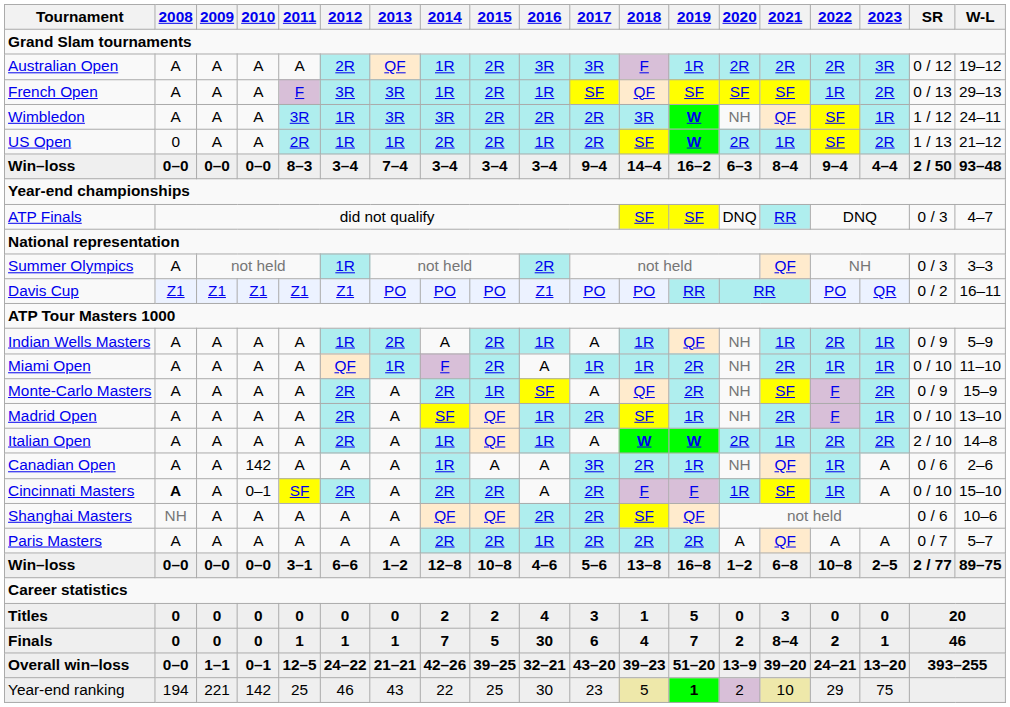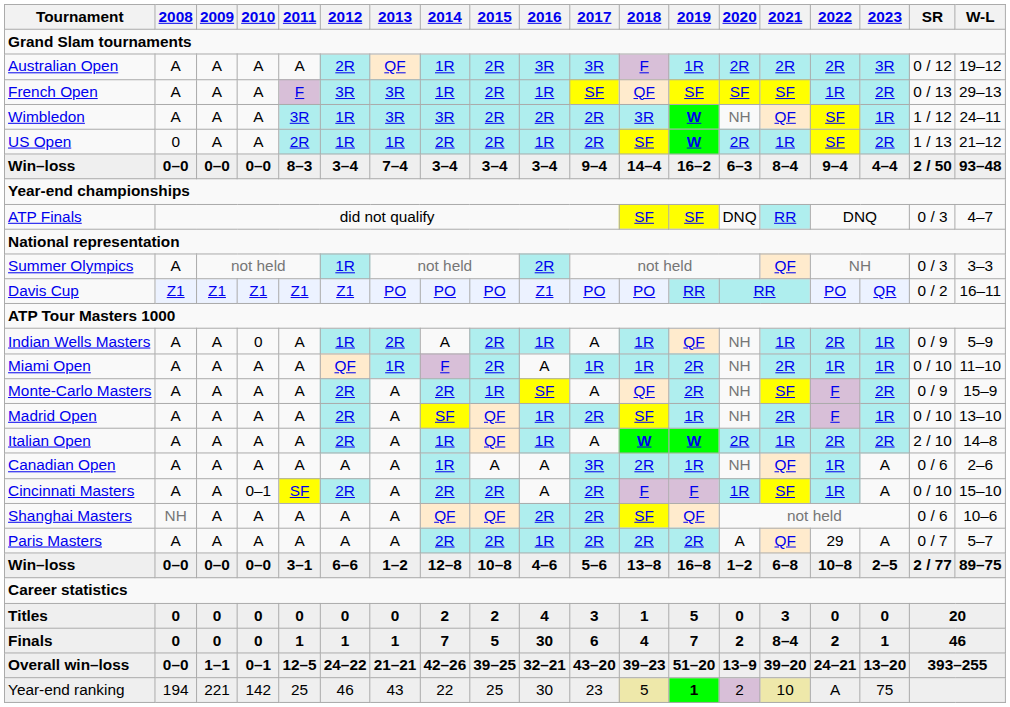 <table class="wikitable nowrap" style=text-align:center;font-size:97%>
 <tr>
 <th>Tournament</th>
 <th><a href='#'>2008</a></th>
 <th><a href='#'>2009</a></th>
 <th><a href='#'>2010</a></th>
 <th><a href='#'>2011</a></th>
 <th><a href='#'>2012</a></th>
 <th><a href='#'>2013</a></th>
 <th><a href='#'>2014</a></th>
 <th><a href='#'>2015</a></th>
 <th><a href='#'>2016</a></th>
 <th><a href='#'>2017</a></th>
 <th><a href='#'>2018</a></th>
 <th><a href='#'>2019</a></th>
 <th><a href='#'>2020</a></th>
 <th><a href='#'>2021</a></th>
 <th><a href='#'>2022</a></th>
 <th><a href='#'>2023</a></th>
 <th>SR</th>
 <th>W-L</th>
 </tr>
 <tr>
 <td colspan="19" align="left"><strong>Grand Slam tournaments</strong></td>
 </tr>
 <tr>
 <td align=left><a href='#'>Australian Open</a></td>
 <td>A</td>
 <td>A</td>
 <td>A</td>
 <td>A</td>
 <td bgcolor=afeeee><a href='#'>2R</a></td>
 <td bgcolor=ffebcd><a href='#'>QF</a></td>
 <td bgcolor=afeeee><a href='#'>1R</a></td>
 <td bgcolor=afeeee><a href='#'>2R</a></td>
 <td bgcolor=afeeee><a href='#'>3R</a></td>
 <td bgcolor=afeeee><a href='#'>3R</a></td>
 <td bgcolor=thistle><a href='#'>F</a></td>
 <td bgcolor=afeeee><a href='#'>1R</a></td>
 <td bgcolor=afeeee><a href='#'>2R</a></td>
 <td bgcolor=afeeee><a href='#'>2R</a></td>
 <td bgcolor=afeeee><a href='#'>2R</a></td>
 <td bgcolor=afeeee><a href='#'>3R</a></td>
 <td>0 / 12</td>
 <td>19–12</td>
 </tr>
 <tr>
 <td align=left><a href='#'>French Open</a></td>
 <td>A</td>
 <td>A</td>
 <td>A</td>
 <td bgcolor=thistle><a href='#'>F</a></td>
 <td bgcolor=afeeee><a href='#'>3R</a></td>
 <td bgcolor=afeeee><a href='#'>3R</a></td>
 <td bgcolor=afeeee><a href='#'>1R</a></td>
 <td bgcolor=afeeee><a href='#'>2R</a></td>
 <td bgcolor=afeeee><a href='#'>1R</a></td>
 <td bgcolor=yellow><a href='#'>SF</a></td>
 <td bgcolor=ffebcd><a href='#'>QF</a></td>
 <td bgcolor=yellow><a href='#'>SF</a></td>
 <td bgcolor=yellow><a href='#'>SF</a></td>
 <td bgcolor=yellow><a href='#'>SF</a></td>
 <td bgcolor=afeeee><a href='#'>1R</a></td>
 <td bgcolor=afeeee><a href='#'>2R</a></td>
 <td>0 / 13</td>
 <td>29–13</td>
 </tr>
 <tr>
 <td align=left><a href='#'>Wimbledon</a></td>
 <td>A</td>
 <td>A</td>
 <td>A</td>
 <td bgcolor=afeeee><a href='#'>3R</a></td>
 <td bgcolor=afeeee><a href='#'>1R</a></td>
 <td bgcolor=afeeee><a href='#'>3R</a></td>
 <td bgcolor=afeeee><a href='#'>3R</a></td>
 <td bgcolor=afeeee><a href='#'>2R</a></td>
 <td bgcolor=afeeee><a href='#'>2R</a></td>
 <td bgcolor=afeeee><a href='#'>2R</a></td>
 <td bgcolor=afeeee><a href='#'>3R</a></td>
 <td bgcolor=lime><strong><a href='#'>W</a></strong></td>
 <td style=color:#767676>NH</td>
 <td bgcolor=ffebcd><a href='#'>QF</a></td>
 <td bgcolor=yellow><a href='#'>SF</a></td>
 <td bgcolor=afeeee><a href='#'>1R</a></td>
 <td>1 / 12</td>
 <td>24–11</td>
 </tr>
 <tr>
 <td align=left><a href='#'>US Open</a></td>
 <td>0</td>
 <td>A</td>
 <td>A</td>
 <td bgcolor=afeeee><a href='#'>2R</a></td>
 <td bgcolor=afeeee><a href='#'>1R</a></td>
 <td bgcolor=afeeee><a href='#'>1R</a></td>
 <td bgcolor=afeeee><a href='#'>2R</a></td>
 <td bgcolor=afeeee><a href='#'>2R</a></td>
 <td bgcolor=afeeee><a href='#'>1R</a></td>
 <td bgcolor=afeeee><a href='#'>2R</a></td>
 <td bgcolor=yellow><a href='#'>SF</a></td>
 <td bgcolor=lime><strong><a href='#'>W</a></strong></td>
 <td bgcolor=afeeee><a href='#'>2R</a></td>
 <td bgcolor=afeeee><a href='#'>1R</a></td>
 <td bgcolor=yellow><a href='#'>SF</a></td>
 <td bgcolor=afeeee><a href='#'>2R</a></td>
 <td>1 / 13</td>
 <td>21–12</td>
 </tr>
 <tr style=font-weight:bold;background:#efefef>
 <td align=left>Win–loss</td>
 <td>0–0</td>
 <td>0–0</td>
 <td>0–0</td>
 <td>8–3</td>
 <td>3–4</td>
 <td>7–4</td>
 <td>3–4</td>
 <td>3–4</td>
 <td>3–4</td>
 <td>9–4</td>
 <td>14–4</td>
 <td>16–2</td>
 <td>6–3</td>
 <td>8–4</td>
 <td>9–4</td>
 <td>4–4</td>
 <td>2 / 50</td>
 <td>93–48</td>
 </tr>
 <tr>
 <td colspan="19" align="left"><strong>Year-end championships</strong></td>
 </tr>
 <tr>
 <td align=left><a href='#'>ATP Finals</a></td>
 <td colspan=10>did not qualify</td>
 <td bgcolor=yellow><a href='#'>SF</a></td>
 <td bgcolor=yellow><a href='#'>SF</a></td>
 <td>DNQ</td>
 <td bgcolor=afeeee><a href='#'>RR</a></td>
 <td colspan=2>DNQ</td>
 <td>0 / 3</td>
 <td>4–7</td>
 </tr>
 <tr>
 <td colspan="19" align="left"><strong>National representation</strong></td>
 </tr>
 <tr>
 <td align=left><a href='#'>Summer Olympics</a></td>
 <td>A</td>
 <td colspan=3 style=color:#767676>not held</td>
 <td bgcolor=afeeee><a href='#'>1R</a></td>
 <td colspan=3 style=color:#767676>not held</td>
 <td bgcolor=afeeee><a href='#'>2R</a></td>
 <td colspan=4 style=color:#767676>not held</td>
 <td bgcolor=ffebcd><a href='#'>QF</a></td>
 <td colspan=2 style=color:#767676>NH</td>
 <td>0 / 3</td>
 <td>3–3</td>
 </tr>
 <tr>
 <td align=left><a href='#'>Davis Cup</a></td>
 <td bgcolor=ecf2ff><a href='#'>Z1</a></td>
 <td bgcolor=ecf2ff><a href='#'>Z1</a></td>
 <td bgcolor=ecf2ff><a href='#'>Z1</a></td>
 <td bgcolor=ecf2ff><a href='#'>Z1</a></td>
 <td bgcolor=ecf2ff><a href='#'>Z1</a></td>
 <td bgcolor=ecf2ff><a href='#'>PO</a></td>
 <td bgcolor=ecf2ff><a href='#'>PO</a></td>
 <td bgcolor=ecf2ff><a href='#'>PO</a></td>
 <td bgcolor=ecf2ff><a href='#'>Z1</a></td>
 <td bgcolor=ecf2ff><a href='#'>PO</a></td>
 <td bgcolor=ecf2ff><a href='#'>PO</a></td>
 <td bgcolor=afeeee><a href='#'>RR</a></td>
 <td colspan=2 bgcolor=afeeee><a href='#'>RR</a></td>
 <td bgcolor=ecf2ff><a href='#'>PO</a></td>
 <td bgcolor=ecf2ff><a href='#'>QR</a></td>
 <td>0 / 2</td>
 <td>16–11</td>
 </tr>
 <tr>
 <td colspan="19" align="left"><strong>ATP Tour Masters 1000</strong></td>
 </tr>
 <tr>
 <td align=left><a href='#'>Indian Wells Masters</a></td>
 <td>A</td>
 <td>A</td>
-<td>A</td>
+<td>0</td>
 <td>A</td>
 <td bgcolor=afeeee><a href='#'>1R</a></td>
 <td bgcolor=afeeee><a href='#'>2R</a></td>
 <td>A</td>
 <td bgcolor=afeeee><a href='#'>2R</a></td>
 <td bgcolor=afeeee><a href='#'>1R</a></td>
 <td>A</td>
 <td bgcolor=afeeee><a href='#'>1R</a></td>
 <td bgcolor=ffebcd><a href='#'>QF</a></td>
 <td style="color:#767676">NH</td>
 <td bgcolor=afeeee><a href='#'>1R</a></td>
 <td bgcolor=afeeee><a href='#'>2R</a></td>
 <td bgcolor=afeeee><a href='#'>1R</a></td>
 <td>0 / 9</td>
 <td>5–9</td>
 </tr>
 <tr>
 <td align=left><a href='#'>Miami Open</a></td>
 <td>A</td>
 <td>A</td>
 <td>A</td>
 <td>A</td>
 <td bgcolor=ffebcd><a href='#'>QF</a></td>
 <td bgcolor=afeeee><a href='#'>1R</a></td>
 <td bgcolor=thistle><a href='#'>F</a></td>
 <td bgcolor=afeeee><a href='#'>2R</a></td>
 <td>A</td>
 <td bgcolor=afeeee><a href='#'>1R</a></td>
 <td bgcolor=afeeee><a href='#'>1R</a></td>
 <td bgcolor=afeeee><a href='#'>2R</a></td>
 <td style=color:#767676>NH</td>
 <td bgcolor=afeeee><a href='#'>2R</a></td>
 <td bgcolor=afeeee><a href='#'>1R</a></td>
 <td bgcolor=afeeee><a href='#'>1R</a></td>
 <td>0 / 10</td>
 <td>11–10</td>
 </tr>
 <tr>
 <td align=left><a href='#'>Monte-Carlo Masters</a></td>
 <td>A</td>
 <td>A</td>
 <td>A</td>
 <td>A</td>
 <td bgcolor=afeeee><a href='#'>2R</a></td>
 <td>A</td>
 <td bgcolor=afeeee><a href='#'>2R</a></td>
 <td bgcolor=afeeee><a href='#'>1R</a></td>
 <td bgcolor=yellow><a href='#'>SF</a></td>
 <td>A</td>
 <td bgcolor=ffebcd><a href='#'>QF</a></td>
 <td bgcolor=afeeee><a href='#'>2R</a></td>
 <td style=color:#767676>NH</td>
 <td bgcolor=yellow><a href='#'>SF</a></td>
 <td style="background:thistle;"><a href='#'>F</a></td>
 <td bgcolor=afeeee><a href='#'>2R</a></td>
 <td>0 / 9</td>
 <td>15–9</td>
 </tr>
 <tr>
 <td align=left><a href='#'>Madrid Open</a></td>
 <td>A</td>
 <td>A</td>
 <td>A</td>
 <td>A</td>
 <td bgcolor=afeeee><a href='#'>2R</a></td>
 <td>A</td>
 <td bgcolor=yellow><a href='#'>SF</a></td>
 <td bgcolor=ffebcd><a href='#'>QF</a></td>
 <td bgcolor=afeeee><a href='#'>1R</a></td>
 <td bgcolor=afeeee><a href='#'>2R</a></td>
 <td bgcolor=yellow><a href='#'>SF</a></td>
 <td bgcolor=afeeee><a href='#'>1R</a></td>
 <td style=color:#767676>NH</td>
 <td bgcolor=afeeee><a href='#'>2R</a></td>
 <td style="background:thistle;"><a href='#'>F</a></td>
 <td bgcolor=afeeee><a href='#'>1R</a></td>
 <td>0 / 10</td>
 <td>13–10</td>
 </tr>
 <tr>
 <td align=left><a href='#'>Italian Open</a></td>
 <td>A</td>
 <td>A</td>
 <td>A</td>
 <td>A</td>
 <td bgcolor=afeeee><a href='#'>2R</a></td>
 <td>A</td>
 <td bgcolor=afeeee><a href='#'>1R</a></td>
 <td bgcolor=ffebcd><a href='#'>QF</a></td>
 <td bgcolor=afeeee><a href='#'>1R</a></td>
 <td>A</td>
 <td bgcolor=lime><strong><a href='#'>W</a></strong></td>
 <td bgcolor=lime><strong><a href='#'>W</a></strong></td>
 <td bgcolor=afeeee><a href='#'>2R</a></td>
 <td bgcolor=afeeee><a href='#'>1R</a></td>
 <td bgcolor=afeeee><a href='#'>2R</a></td>
 <td bgcolor=afeeee><a href='#'>2R</a></td>
 <td>2 / 10</td>
 <td>14–8</td>
 </tr>
 <tr>
 <td align=left><a href='#'>Canadian Open</a></td>
 <td>A</td>
 <td>A</td>
-<td>142</td>
+<td>A</td>
 <td>A</td>
 <td>A</td>
 <td>A</td>
 <td bgcolor=afeeee><a href='#'>1R</a></td>
 <td>A</td>
 <td>A</td>
 <td bgcolor=afeeee><a href='#'>3R</a></td>
 <td bgcolor=afeeee><a href='#'>2R</a></td>
 <td bgcolor=afeeee><a href='#'>1R</a></td>
 <td style=color:#767676>NH</td>
 <td bgcolor=ffebcd><a href='#'>QF</a></td>
 <td bgcolor=afeeee><a href='#'>1R</a></td>
 <td>A</td>
 <td>0 / 6</td>
 <td>2–6</td>
 </tr>
 <tr>
 <td align=left><a href='#'>Cincinnati Masters</a></td>
-<td><strong>A</strong></td>
+<td>A</td>
 <td>A</td>
 <td>0–1</td>
 <td bgcolor=yellow><a href='#'>SF</a></td>
 <td bgcolor=afeeee><a href='#'>2R</a></td>
 <td>A</td>
 <td bgcolor=afeeee><a href='#'>2R</a></td>
 <td bgcolor=afeeee><a href='#'>2R</a></td>
 <td>A</td>
 <td bgcolor=afeeee><a href='#'>2R</a></td>
 <td bgcolor=thistle><a href='#'>F</a></td>
 <td bgcolor=thistle><a href='#'>F</a></td>
 <td bgcolor=afeeee><a href='#'>1R</a></td>
 <td bgcolor=yellow><a href='#'>SF</a></td>
 <td bgcolor=afeeee><a href='#'>1R</a></td>
 <td>A</td>
 <td>0 / 10</td>
 <td>15–10</td>
 </tr>
 <tr>
 <td align=left><a href='#'>Shanghai Masters</a></td>
 <td style=color:#767676>NH</td>
 <td>A</td>
 <td>A</td>
 <td>A</td>
 <td>A</td>
 <td>A</td>
 <td bgcolor=ffebcd><a href='#'>QF</a></td>
 <td bgcolor=ffebcd><a href='#'>QF</a></td>
 <td bgcolor=afeeee><a href='#'>2R</a></td>
 <td bgcolor=afeeee><a href='#'>2R</a></td>
 <td bgcolor=yellow><a href='#'>SF</a></td>
 <td bgcolor=ffebcd><a href='#'>QF</a></td>
 <td colspan=4 style=color:#767676>not held</td>
 <td>0 / 6</td>
 <td>10–6</td>
 </tr>
 <tr>
 <td align=left><a href='#'>Paris Masters</a></td>
 <td>A</td>
 <td>A</td>
 <td>A</td>
 <td>A</td>
 <td>A</td>
 <td>A</td>
 <td bgcolor=afeeee><a href='#'>2R</a></td>
 <td bgcolor=afeeee><a href='#'>2R</a></td>
 <td bgcolor=afeeee><a href='#'>1R</a></td>
 <td bgcolor=afeeee><a href='#'>2R</a></td>
 <td bgcolor=afeeee><a href='#'>2R</a></td>
 <td bgcolor=afeeee><a href='#'>2R</a></td>
 <td>A</td>
 <td bgcolor=ffebcd><a href='#'>QF</a></td>
-<td>A</td>
+<td>29</td>
 <td>A</td>
 <td>0 / 7</td>
 <td>5–7</td>
 </tr>
 <tr style=font-weight:bold;background:#efefef>
 <td align=left>Win–loss</td>
 <td>0–0</td>
 <td>0–0</td>
 <td>0–0</td>
 <td>3–1</td>
 <td>6–6</td>
 <td>1–2</td>
 <td>12–8</td>
 <td>10–8</td>
 <td>4–6</td>
 <td>5–6</td>
 <td>13–8</td>
 <td>16–8</td>
 <td>1–2</td>
 <td>6–8</td>
 <td>10–8</td>
 <td>2–5</td>
 <td>2 / 77</td>
 <td>89–75</td>
 </tr>
 <tr>
 <td colspan="19" align="left"><strong>Career statistics</strong></td>
 </tr>
 <tr style=font-weight:bold;background:#efefef>
 <td align=left>Titles</td>
 <td>0</td>
 <td>0</td>
 <td>0</td>
 <td>0</td>
 <td>0</td>
 <td>0</td>
 <td>2</td>
 <td>2</td>
 <td>4</td>
 <td>3</td>
 <td>1</td>
 <td>5</td>
 <td>0</td>
 <td>3</td>
 <td>0</td>
 <td>0</td>
 <td colspan=2>20</td>
 </tr>
 <tr style=font-weight:bold;background:#efefef>
 <td align=left>Finals</td>
 <td>0</td>
 <td>0</td>
 <td>0</td>
 <td>1</td>
 <td>1</td>
 <td>1</td>
 <td>7</td>
 <td>5</td>
 <td>30</td>
 <td>6</td>
 <td>4</td>
 <td>7</td>
 <td>2</td>
 <td>8–4</td>
 <td>2</td>
 <td>1</td>
 <td colspan=2>46</td>
 </tr>
 <tr style=font-weight:bold;background:#efefef>
 <td align=left>Overall win–loss</td>
 <td>0–0</td>
 <td>1–1</td>
 <td>0–1</td>
 <td>12–5</td>
 <td>24–22</td>
 <td>21–21</td>
 <td>42–26</td>
 <td>39–25</td>
 <td>32–21</td>
 <td>43–20</td>
 <td>39–23</td>
 <td>51–20</td>
 <td>13–9</td>
 <td>39–20</td>
 <td>24–21</td>
 <td>13–20</td>
 <td colspan="2">393–255</td>
 </tr>
 <tr bgcolor=efefef>
 <td align=left>Year-end ranking</td>
 <td>194</td>
 <td>221</td>
 <td>142</td>
 <td>25</td>
 <td>46</td>
 <td>43</td>
 <td>22</td>
 <td>25</td>
 <td>30</td>
 <td>23</td>
 <td bgcolor=eee8aa>5</td>
 <td bgcolor=lime><strong>1</strong></td>
 <td bgcolor=thistle>2</td>
 <td bgcolor=eee8aa>10</td>
-<td>29</td>
+<td>A</td>
 <td>75</td>
 <td colspan="2"><strong></strong></td>
 </tr>
 </table>
